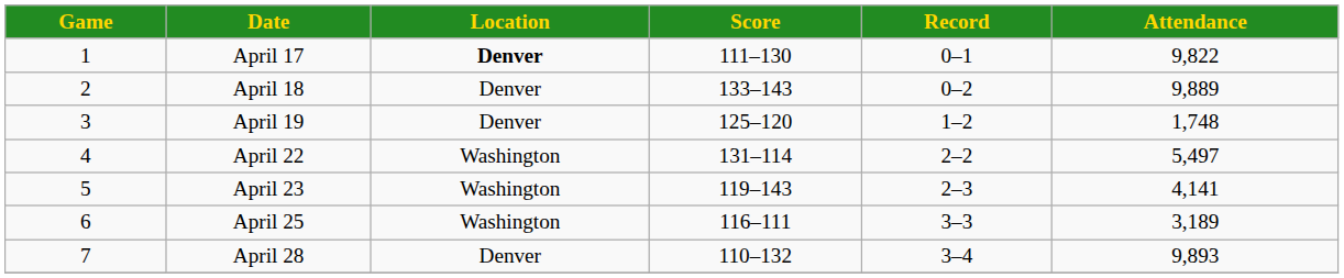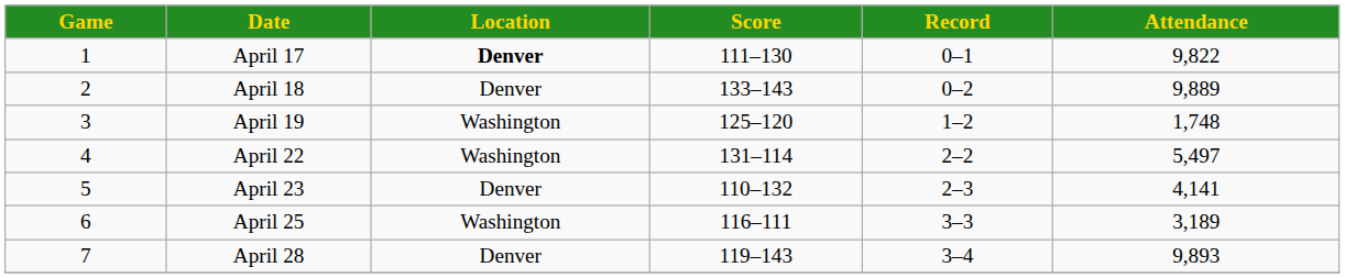 <table class="wikitable" width="80%">
 <tr align="center"  style="background:#228B22;color:#FFD700;">
 <td><strong>Game</strong></td>
 <td><strong>Date</strong></td>
 <td><strong>Location</strong></td>
 <td><strong>Score</strong></td>
 <td><strong>Record</strong></td>
 <td><strong>Attendance</strong></td>
 </tr>
 <tr align="center" bgcolor="">
 <td>1</td>
 <td>April 17</td>
 <td><strong>Denver</strong></td>
 <td>111–130</td>
 <td>0–1</td>
 <td>9,822</td>
 </tr>
 <tr align="center" bgcolor="">
 <td>2</td>
 <td>April 18</td>
 <td>Denver</td>
 <td>133–143</td>
 <td>0–2</td>
 <td>9,889</td>
 </tr>
 <tr align="center" bgcolor="">
 <td>3</td>
 <td>April 19</td>
-<td>Denver</td>
+<td>Washington</td>
 <td>125–120</td>
 <td>1–2</td>
 <td>1,748</td>
 </tr>
 <tr align="center" bgcolor="">
 <td>4</td>
 <td>April 22</td>
 <td>Washington</td>
 <td>131–114</td>
 <td>2–2</td>
 <td>5,497</td>
 </tr>
 <tr align="center" bgcolor="">
 <td>5</td>
 <td>April 23</td>
-<td>Washington</td>
-<td>119–143</td>
+<td>Denver</td>
+<td>110–132</td>
 <td>2–3</td>
 <td>4,141</td>
 </tr>
 <tr align="center" bgcolor="">
 <td>6</td>
 <td>April 25</td>
 <td>Washington</td>
 <td>116–111</td>
 <td>3–3</td>
 <td>3,189</td>
 </tr>
 <tr align="center" bgcolor="">
 <td>7</td>
 <td>April 28</td>
 <td>Denver</td>
-<td>110–132</td>
+<td>119–143</td>
 <td>3–4</td>
 <td>9,893</td>
 </tr>
 <tr align="center" bgcolor="">
 </tr>
 </table>
